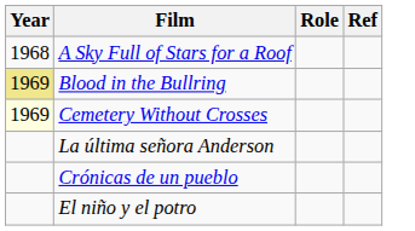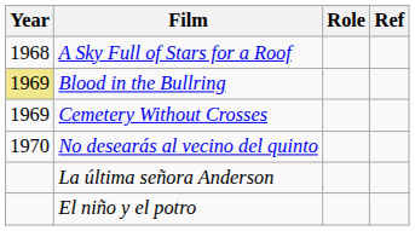 <table class="wikitable">
 <tr>
 <th>Year</th>
 <th>Film</th>
 <th>Role</th>
 <th>Ref</th>
 </tr>
 <tr>
 <td>1968</td>
 <td><em><a href='#'>A Sky Full of Stars for a Roof</a></em></td>
 <td></td>
 <td></td>
 </tr>
 <tr>
 <td style="background: khaki;">1969</td>
 <td><a href='#'><em>Blood in the Bullring</em></a></td>
 <td></td>
 <td></td>
 </tr>
 <tr>
-<td style="background: lightyellow;">1969</td>
+<td>1969</td>
 <td><em><a href='#'>Cemetery Without Crosses</a></em></td>
+<td></td>
+<td></td>
+</tr>
+<tr>
+<td>1970</td>
+<td><a href='#'><em>No desearás al vecino del quinto</em></a></td>
 <td></td>
 <td></td>
 </tr>
 <tr>
 <td></td>
 <td><em>La última señora Anderson</em></td>
 <td></td>
 <td></td>
 </tr>
 <tr>
 <td></td>
-<td><em><a href='#'>Crónicas de un pueblo</a></em></td>
-<td></td>
-<td></td>
-</tr>
-<tr>
-<td></td>
 <td><em>El niño y el potro</em></td>
 <td></td>
 <td></td>
 </tr>
 </table>
